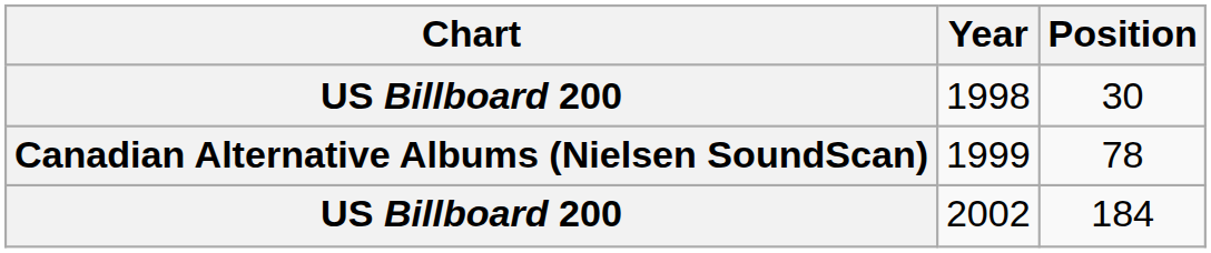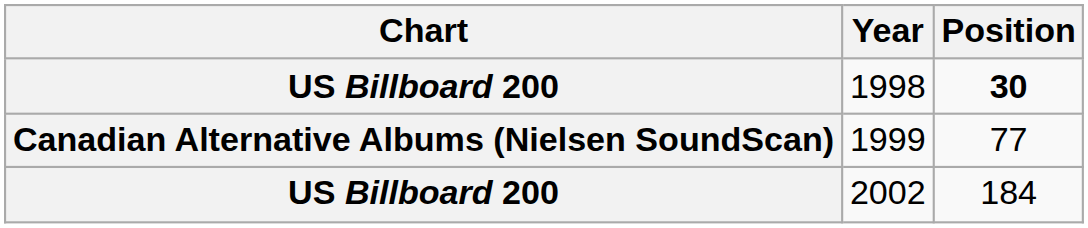 <table class="wikitable plainrowheaders" style="text-align:center">
 <tr>
 <th scope="col">Chart</th>
 <th scope="col">Year</th>
 <th scope="col">Position</th>
 </tr>
 <tr>
 <th scope="row">US <em>Billboard</em> 200</th>
 <td>1998</td>
-<td>30</td>
+<td><strong>30</strong></td>
 </tr>
 <tr>
 <th scope="row">Canadian Alternative Albums (Nielsen SoundScan)</th>
 <td>1999</td>
-<td>78</td>
+<td>77</td>
 </tr>
 <tr>
 <th scope="row">US <em>Billboard</em> 200</th>
 <td>2002</td>
 <td>184</td>
 </tr>
 </table>
